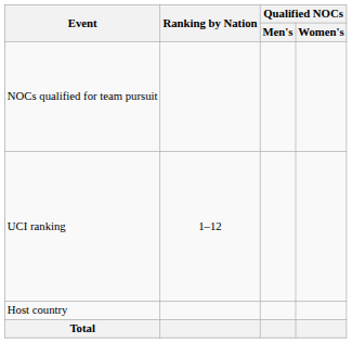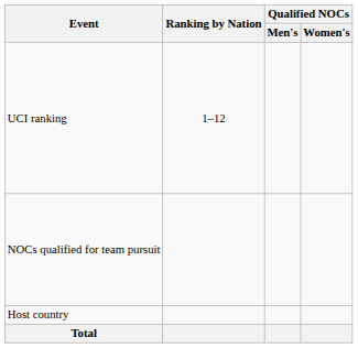 <table class="wikitable">
 <tr>
 <th rowspan=2>Event</th>
 <th rowspan=2>Ranking by Nation</th>
 <th colspan=2>Qualified NOCs</th>
 </tr>
 <tr>
 <th>Men's</th>
 <th>Women's</th>
 </tr>
 <tr>
+<td>UCI ranking</td>
+<td style="text-align:center;">1–12</td>
+<td><br><br><br><br><br><br><br><br><br><br><br></td>
+<td><br><br><br><br><br><br><br><br><br><br><br></td>
+</tr>
+<tr>
 <td>NOCs qualified for team pursuit</td>
 <td style="text-align:center;"></td>
 <td><br><br><br><br><br><br><br><br></td>
 <td><br><br><br><br><br><br><br><br></td>
-</tr>
-<tr>
-<td>UCI ranking</td>
-<td style="text-align:center;">1–12</td>
-<td><br><br><br><br><br><br><br><br><br><br><br></td>
-<td><br><br><br><br><br><br><br><br><br><br><br></td>
 </tr>
 <tr>
 <td>Host country</td>
 <td></td>
 <td></td>
 <td></td>
 </tr>
 <tr>
 <th>Total</th>
 <th></th>
 <th></th>
 <th></th>
 </tr>
 </table>
